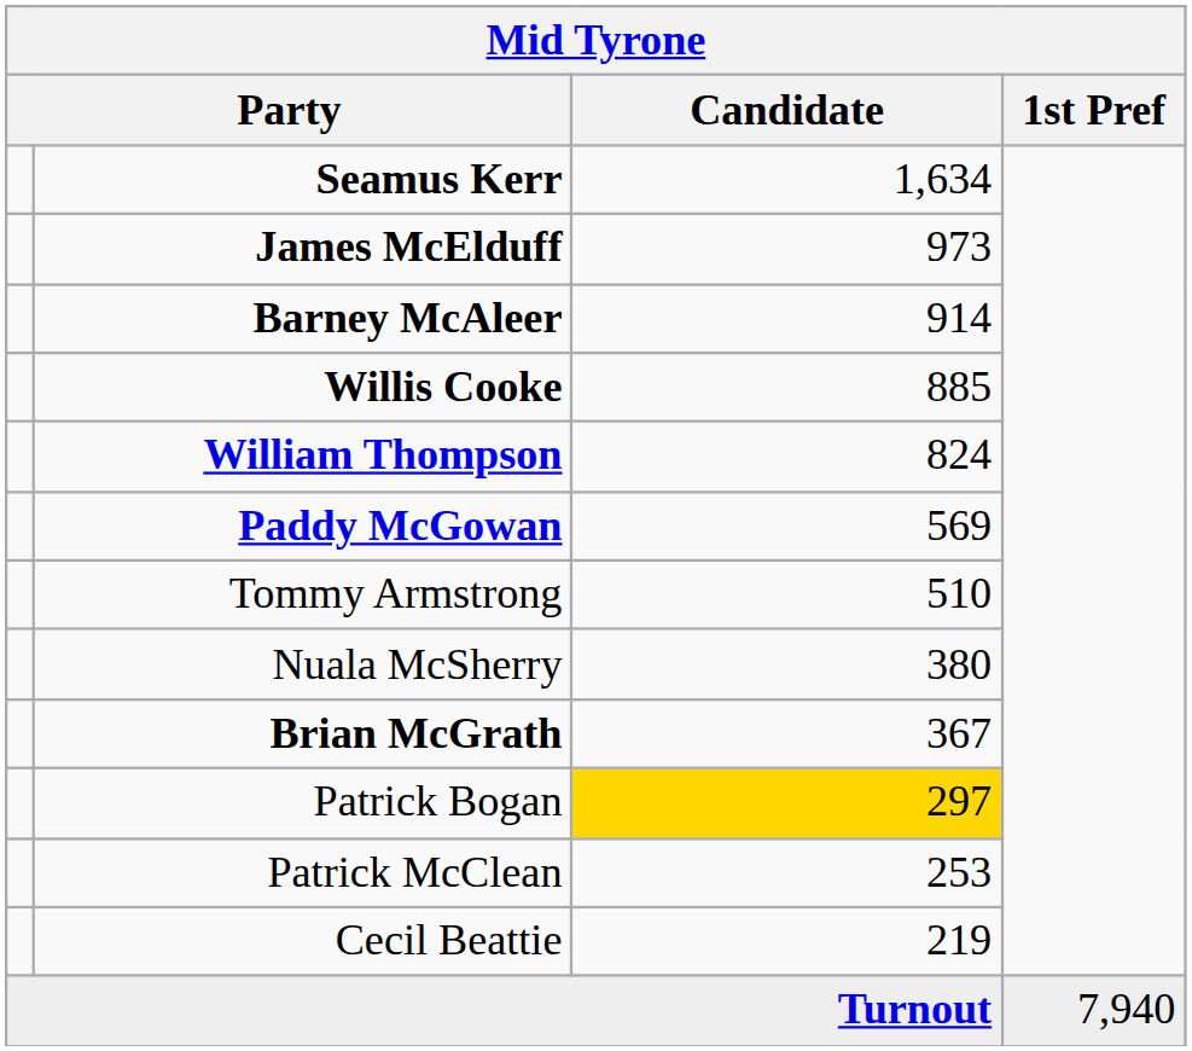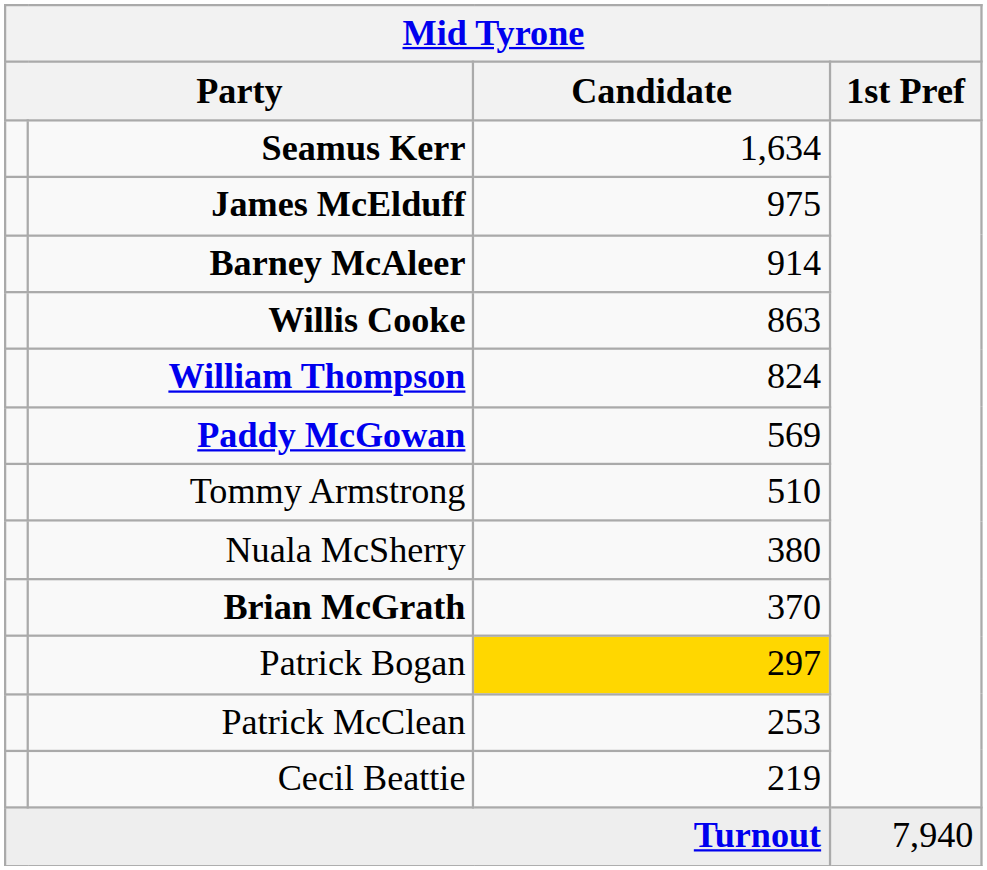 <table class="wikitable">
 <tr>
 <th colspan="4" align="center"><a href='#'>Mid Tyrone</a></th>
 </tr>
 <tr>
 <th colspan="2" align="center" width=200>Party</th>
 <th width=150>Candidate</th>
 <th width=60>1st Pref</th>
 </tr>
 <tr>
 <td></td>
 <td align="right"><strong>Seamus Kerr</strong></td>
 <td align="right">1,634</td>
 </tr>
 <tr>
 <td></td>
 <td align="right"><strong>James McElduff</strong></td>
-<td align="right">973</td>
+<td align="right">975</td>
 </tr>
 <tr>
 <td></td>
 <td align="right"><strong>Barney McAleer</strong></td>
 <td align="right">914</td>
 </tr>
 <tr>
 <td></td>
 <td align="right"><strong>Willis Cooke</strong></td>
-<td align="right">885</td>
+<td align="right">863</td>
 </tr>
 <tr>
 <td></td>
 <td align="right"><strong><a href='#'>William Thompson</a></strong></td>
 <td align="right">824</td>
 </tr>
 <tr>
 <td></td>
 <td align="right"><strong><a href='#'>Paddy McGowan</a></strong></td>
 <td align="right">569</td>
 </tr>
 <tr>
 <td></td>
 <td align="right">Tommy Armstrong</td>
 <td align="right">510</td>
 </tr>
 <tr>
 <td></td>
 <td align="right">Nuala McSherry</td>
 <td align="right">380</td>
 </tr>
 <tr>
 <td></td>
 <td align="right"><strong>Brian McGrath</strong></td>
-<td align="right">367</td>
+<td align="right">370</td>
 </tr>
 <tr>
 <td></td>
 <td align="right">Patrick Bogan</td>
 <td align="right" style="background: gold;">297</td>
 </tr>
 <tr>
 <td></td>
 <td align="right">Patrick McClean</td>
 <td align="right">253</td>
 </tr>
 <tr>
 <td></td>
 <td align="right">Cecil Beattie</td>
 <td align="right">219</td>
 </tr>
 <tr bgcolor="EEEEEE">
 <td colspan=3 align="right"><strong><a href='#'>Turnout</a></strong></td>
 <td align="right">7,940</td>
 </tr>
 </table>
